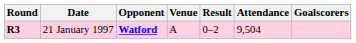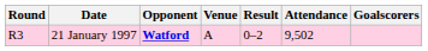 <table class="wikitable">
 <tr>
 <th>Round</th>
 <th>Date</th>
 <th>Opponent</th>
 <th>Venue</th>
 <th>Result</th>
 <th>Attendance</th>
 <th>Goalscorers</th>
 </tr>
 <tr style="background-color: #ffd0e3;">
-<td><strong>R3</strong></td>
+<td>R3</td>
 <td>21 January 1997</td>
 <td><strong><a href='#'>Watford</a></strong></td>
 <td>A</td>
 <td>0–2</td>
-<td>9,504</td>
+<td>9,502</td>
 <td></td>
 </tr>
 </table>
